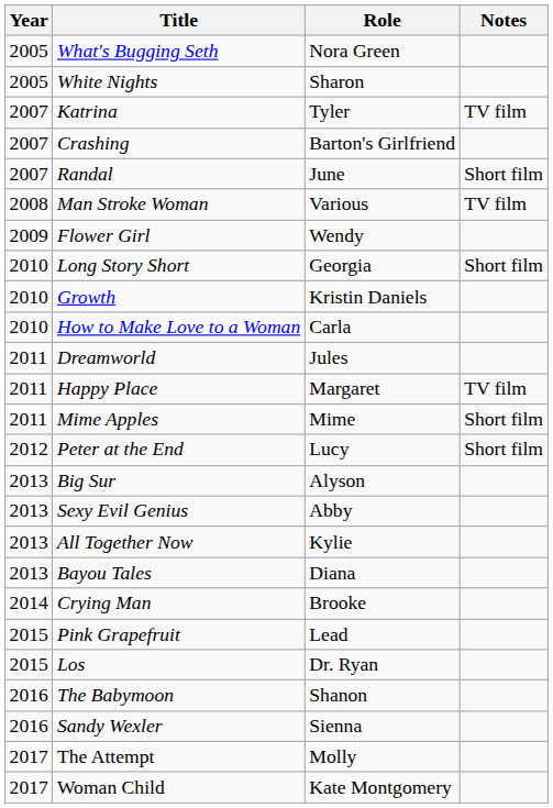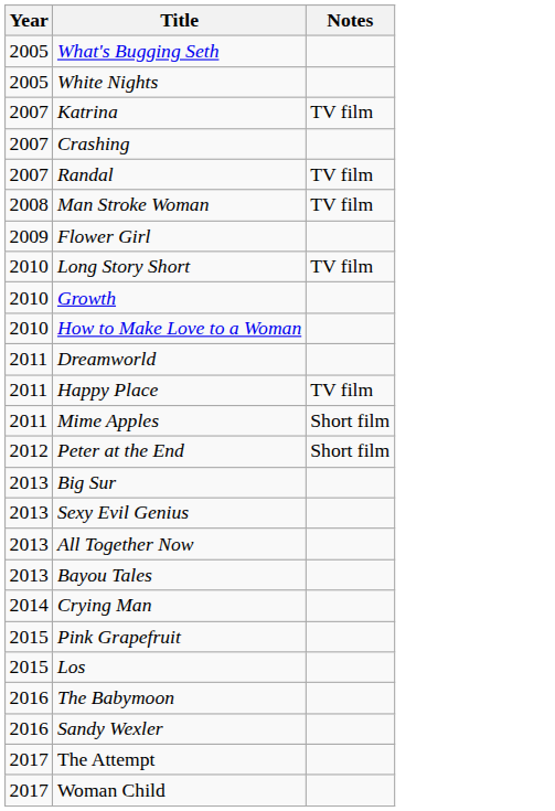 <table class="wikitable sortable">
 <tr>
 <th>Year</th>
 <th>Title</th>
-<th>Role</th>
 <th class="unsortable">Notes</th>
 </tr>
 <tr>
 <td>2005</td>
 <td><em><a href='#'>What's Bugging Seth</a></em></td>
-<td>Nora Green</td>
 <td></td>
 </tr>
 <tr>
 <td>2005</td>
 <td><em>White Nights</em></td>
-<td>Sharon</td>
 <td></td>
 </tr>
 <tr>
 <td>2007</td>
 <td><em>Katrina</em></td>
-<td>Tyler</td>
 <td>TV film</td>
 </tr>
 <tr>
 <td>2007</td>
 <td><em>Crashing</em></td>
-<td>Barton's Girlfriend</td>
 <td></td>
 </tr>
 <tr>
 <td>2007</td>
 <td><em>Randal</em></td>
-<td>June</td>
-<td>Short film</td>
+<td>TV film</td>
 </tr>
 <tr>
 <td>2008</td>
 <td><em>Man Stroke Woman</em></td>
-<td>Various</td>
 <td>TV film</td>
 </tr>
 <tr>
 <td>2009</td>
 <td><em>Flower Girl</em></td>
-<td>Wendy</td>
 <td></td>
 </tr>
 <tr>
 <td>2010</td>
 <td><em>Long Story Short</em></td>
-<td>Georgia</td>
-<td>Short film</td>
+<td>TV film</td>
 </tr>
 <tr>
 <td>2010</td>
 <td><em><a href='#'>Growth</a></em></td>
-<td>Kristin Daniels</td>
 <td></td>
 </tr>
 <tr>
 <td>2010</td>
 <td><em><a href='#'>How to Make Love to a Woman</a></em></td>
-<td>Carla</td>
 <td></td>
 </tr>
 <tr>
 <td>2011</td>
 <td><em>Dreamworld</em></td>
-<td>Jules</td>
 <td></td>
 </tr>
 <tr>
 <td>2011</td>
 <td><em>Happy Place</em></td>
-<td>Margaret</td>
 <td>TV film</td>
 </tr>
 <tr>
 <td>2011</td>
 <td><em>Mime Apples</em></td>
-<td>Mime</td>
 <td>Short film</td>
 </tr>
 <tr>
 <td>2012</td>
 <td><em>Peter at the End</em></td>
-<td>Lucy</td>
 <td>Short film</td>
 </tr>
 <tr>
 <td>2013</td>
 <td><em>Big Sur</em></td>
-<td>Alyson</td>
 <td></td>
 </tr>
 <tr>
 <td>2013</td>
 <td><em>Sexy Evil Genius</em></td>
-<td>Abby</td>
 <td></td>
 </tr>
 <tr>
 <td>2013</td>
 <td><em>All Together Now</em></td>
-<td>Kylie</td>
 <td></td>
 </tr>
 <tr>
 <td>2013</td>
 <td><em>Bayou Tales</em></td>
-<td>Diana</td>
 <td></td>
 </tr>
 <tr>
 <td>2014</td>
 <td><em>Crying Man</em></td>
-<td>Brooke</td>
 <td></td>
 </tr>
 <tr>
 <td>2015</td>
 <td><em>Pink Grapefruit</em></td>
-<td>Lead</td>
 <td></td>
 </tr>
 <tr>
 <td>2015</td>
 <td><em>Los</em></td>
-<td>Dr. Ryan</td>
 <td></td>
 </tr>
 <tr>
 <td>2016</td>
 <td><em>The Babymoon</em></td>
-<td>Shanon</td>
 <td></td>
 </tr>
 <tr>
 <td>2016</td>
 <td><em>Sandy Wexler</em></td>
-<td>Sienna</td>
 <td></td>
 </tr>
 <tr>
 <td>2017</td>
 <td>The Attempt</td>
-<td>Molly</td>
 <td></td>
 </tr>
 <tr>
 <td>2017</td>
 <td>Woman Child</td>
-<td>Kate Montgomery</td>
 <td></td>
 </tr>
 </table>
